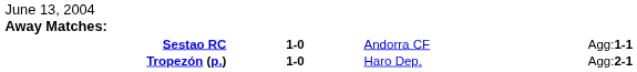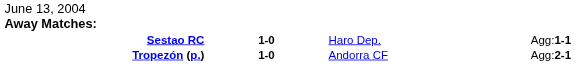 <table width=100% cellspacing=1>
 <tr>
 <th width=20%></th>
 <th width=12%></th>
 <th width=20%></th>
 <th></th>
 </tr>
 <tr>
 <td>June 13, 2004<br><strong>Away Matches:</strong></td>
 </tr>
 <tr style=font-size:90%>
 <td align=right><strong><a href='#'>Sestao RC</a></strong></td>
 <td align=center><strong>1-0</strong></td>
-<td><a href='#'>Andorra CF</a></td>
+<td><a href='#'>Haro Dep.</a></td>
 <td>Agg:<strong>1-1</strong></td>
 </tr>
 <tr style=font-size:90%>
 <td align=right><strong><a href='#'>Tropezón</a> (<a href='#'>p.</a>)</strong></td>
 <td align=center><strong>1-0</strong></td>
-<td><a href='#'>Haro Dep.</a></td>
+<td><a href='#'>Andorra CF</a></td>
 <td>Agg:<strong>2-1</strong></td>
 </tr>
 </table>
